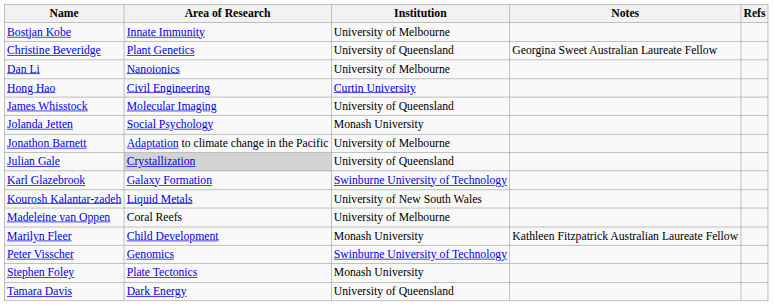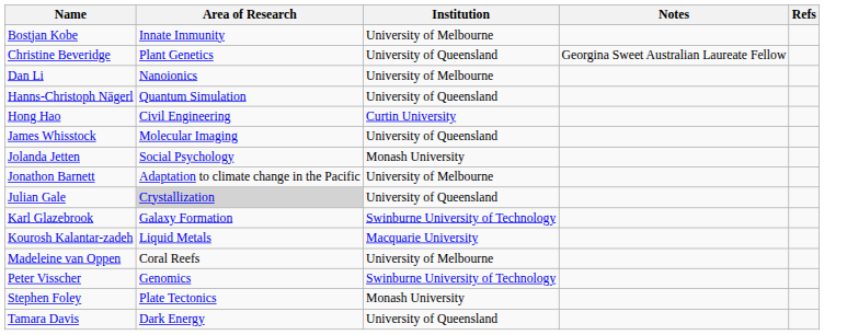 <table class="wikitable">
 <tr>
 <th>Name</th>
 <th>Area of Research</th>
 <th>Institution</th>
 <th>Notes</th>
 <th>Refs</th>
 </tr>
 <tr>
 <td><a href='#'>Bostjan Kobe</a></td>
 <td><a href='#'>Innate Immunity</a></td>
 <td>University of Melbourne</td>
 <td></td>
 <td></td>
 </tr>
 <tr>
 <td><a href='#'>Christine Beveridge</a></td>
 <td><a href='#'>Plant Genetics</a></td>
 <td>University of Queensland</td>
 <td>Georgina Sweet Australian Laureate Fellow</td>
 <td></td>
 </tr>
 <tr>
 <td><a href='#'>Dan Li</a></td>
 <td><a href='#'>Nanoionics</a></td>
 <td>University of Melbourne</td>
+<td></td>
+<td></td>
+</tr>
+<tr>
+<td><a href='#'>Hanns-Christoph Nägerl</a></td>
+<td><a href='#'>Quantum Simulation</a></td>
+<td>University of Queensland</td>
 <td></td>
 <td></td>
 </tr>
 <tr>
 <td><a href='#'>Hong Hao</a></td>
 <td><a href='#'>Civil Engineering</a></td>
 <td><a href='#'>Curtin University</a></td>
 <td></td>
 <td></td>
 </tr>
 <tr>
 <td><a href='#'>James Whisstock</a></td>
 <td><a href='#'>Molecular Imaging</a></td>
 <td>University of Queensland</td>
 <td></td>
 <td></td>
 </tr>
 <tr>
 <td><a href='#'>Jolanda Jetten</a></td>
 <td><a href='#'>Social Psychology</a></td>
 <td>Monash University</td>
 <td></td>
 <td></td>
 </tr>
 <tr>
 <td><a href='#'>Jonathon Barnett</a></td>
 <td><a href='#'>Adaptation</a> to climate change in the Pacific</td>
 <td>University of Melbourne</td>
 <td></td>
 <td></td>
 </tr>
 <tr>
 <td><a href='#'>Julian Gale</a></td>
 <td style="background: lightgrey;"><a href='#'>Crystallization</a></td>
 <td>University of Queensland</td>
 <td></td>
 <td></td>
 </tr>
 <tr>
 <td><a href='#'>Karl Glazebrook</a></td>
 <td><a href='#'>Galaxy Formation</a></td>
 <td><a href='#'>Swinburne University of Technology</a></td>
 <td></td>
 <td></td>
 </tr>
 <tr>
 <td><a href='#'>Kourosh Kalantar-zadeh</a></td>
 <td><a href='#'>Liquid Metals</a></td>
-<td>University of New South Wales</td>
+<td><a href='#'>Macquarie University</a></td>
 <td></td>
 <td></td>
 </tr>
 <tr>
 <td><a href='#'>Madeleine van Oppen</a></td>
 <td>Coral Reefs</td>
 <td>University of Melbourne</td>
 <td></td>
-<td></td>
-</tr>
-<tr>
-<td><a href='#'>Marilyn Fleer</a></td>
-<td><a href='#'>Child Development</a></td>
-<td>Monash University</td>
-<td>Kathleen Fitzpatrick Australian Laureate Fellow</td>
 <td></td>
 </tr>
 <tr>
 <td><a href='#'>Peter Visscher</a></td>
 <td><a href='#'>Genomics</a></td>
 <td><a href='#'>Swinburne University of Technology</a></td>
 <td></td>
 <td></td>
 </tr>
 <tr>
 <td><a href='#'>Stephen Foley</a></td>
 <td><a href='#'>Plate Tectonics</a></td>
 <td>Monash University</td>
 <td></td>
 <td></td>
 </tr>
 <tr>
 <td><a href='#'>Tamara Davis</a></td>
 <td><a href='#'>Dark Energy</a></td>
 <td>University of Queensland</td>
 <td></td>
 <td></td>
 </tr>
 </table>
